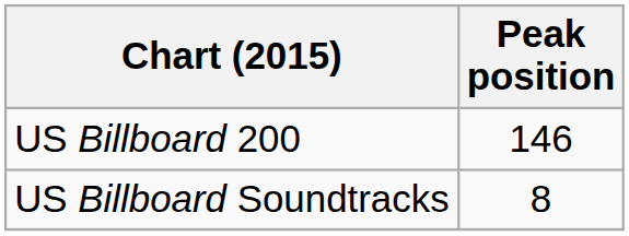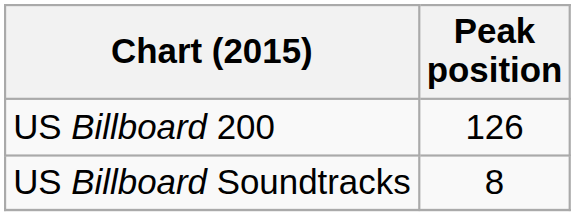 <table class="wikitable sortable">
 <tr>
 <th>Chart (2015)</th>
 <th>Peak<br>position</th>
 </tr>
 <tr>
 <td>US <em>Billboard</em> 200</td>
-<td align="center">146</td>
+<td align="center">126</td>
 </tr>
 <tr>
 <td>US <em>Billboard</em> Soundtracks</td>
 <td align="center">8</td>
 </tr>
 <tr>
 </tr>
 </table>
